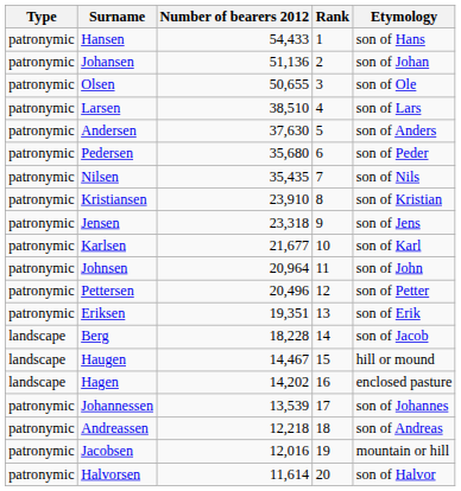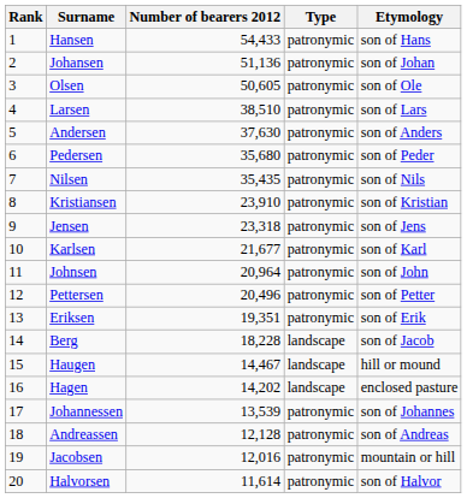 <table class="wikitable">
 <tr>
-<th>Type</th>
+<th>Rank</th>
 <th>Surname</th>
 <th>Number of bearers 2012</th>
-<th>Rank</th>
+<th>Type</th>
 <th>Etymology</th>
 </tr>
 <tr>
-<td>patronymic</td>
+<td>1</td>
 <td><a href='#'>Hansen</a></td>
 <td align=right>54,433</td>
-<td>1</td>
+<td>patronymic</td>
 <td>son of <a href='#'>Hans</a></td>
 </tr>
 <tr>
-<td>patronymic</td>
+<td>2</td>
 <td><a href='#'>Johansen</a></td>
 <td align=right>51,136</td>
-<td>2</td>
+<td>patronymic</td>
 <td>son of <a href='#'>Johan</a></td>
 </tr>
 <tr>
+<td>3</td>
+<td><a href='#'>Olsen</a></td>
+<td align=right>50,605</td>
 <td>patronymic</td>
-<td><a href='#'>Olsen</a></td>
-<td align=right>50,655</td>
-<td>3</td>
 <td>son of <a href='#'>Ole</a></td>
 </tr>
 <tr>
-<td>patronymic</td>
+<td>4</td>
 <td><a href='#'>Larsen</a></td>
 <td align=right>38,510</td>
-<td>4</td>
+<td>patronymic</td>
 <td>son of <a href='#'>Lars</a></td>
 </tr>
 <tr>
-<td>patronymic</td>
+<td>5</td>
 <td><a href='#'>Andersen</a></td>
 <td align=right>37,630</td>
-<td>5</td>
+<td>patronymic</td>
 <td>son of <a href='#'>Anders</a></td>
 </tr>
 <tr>
-<td>patronymic</td>
+<td>6</td>
 <td><a href='#'>Pedersen</a></td>
 <td align=right>35,680</td>
-<td>6</td>
+<td>patronymic</td>
 <td>son of <a href='#'>Peder</a></td>
 </tr>
 <tr>
-<td>patronymic</td>
+<td>7</td>
 <td><a href='#'>Nilsen</a></td>
 <td align=right>35,435</td>
-<td>7</td>
+<td>patronymic</td>
 <td>son of <a href='#'>Nils</a></td>
 </tr>
 <tr>
-<td>patronymic</td>
+<td>8</td>
 <td><a href='#'>Kristiansen</a></td>
 <td align=right>23,910</td>
-<td>8</td>
+<td>patronymic</td>
 <td>son of <a href='#'>Kristian</a></td>
 </tr>
 <tr>
-<td>patronymic</td>
+<td>9</td>
 <td><a href='#'>Jensen</a></td>
 <td align=right>23,318</td>
-<td>9</td>
+<td>patronymic</td>
 <td>son of <a href='#'>Jens</a></td>
 </tr>
 <tr>
-<td>patronymic</td>
+<td>10</td>
 <td><a href='#'>Karlsen</a></td>
 <td align=right>21,677</td>
-<td>10</td>
+<td>patronymic</td>
 <td>son of <a href='#'>Karl</a></td>
 </tr>
 <tr>
-<td>patronymic</td>
+<td>11</td>
 <td><a href='#'>Johnsen</a></td>
 <td align=right>20,964</td>
-<td>11</td>
+<td>patronymic</td>
 <td>son of <a href='#'>John</a></td>
 </tr>
 <tr>
-<td>patronymic</td>
+<td>12</td>
 <td><a href='#'>Pettersen</a></td>
 <td align=right>20,496</td>
-<td>12</td>
+<td>patronymic</td>
 <td>son of <a href='#'>Petter</a></td>
 </tr>
 <tr>
-<td>patronymic</td>
+<td>13</td>
 <td><a href='#'>Eriksen</a></td>
 <td align=right>19,351</td>
-<td>13</td>
+<td>patronymic</td>
 <td>son of <a href='#'>Erik</a></td>
 </tr>
 <tr>
-<td>landscape</td>
+<td>14</td>
 <td><a href='#'>Berg</a></td>
 <td align=right>18,228</td>
-<td>14</td>
+<td>landscape</td>
 <td>son of <a href='#'>Jacob</a></td>
 </tr>
 <tr>
-<td>landscape</td>
+<td>15</td>
 <td><a href='#'>Haugen</a></td>
 <td align=right>14,467</td>
-<td>15</td>
+<td>landscape</td>
 <td>hill or mound</td>
 </tr>
 <tr>
-<td>landscape</td>
+<td>16</td>
 <td><a href='#'>Hagen</a></td>
 <td align=right>14,202</td>
-<td>16</td>
+<td>landscape</td>
 <td>enclosed pasture</td>
 </tr>
 <tr>
-<td>patronymic</td>
+<td>17</td>
 <td><a href='#'>Johannessen</a></td>
 <td align=right>13,539</td>
-<td>17</td>
+<td>patronymic</td>
 <td>son of <a href='#'>Johannes</a></td>
 </tr>
 <tr>
+<td>18</td>
+<td><a href='#'>Andreassen</a></td>
+<td align=right>12,128</td>
 <td>patronymic</td>
-<td><a href='#'>Andreassen</a></td>
-<td align=right>12,218</td>
-<td>18</td>
 <td>son of <a href='#'>Andreas</a></td>
 </tr>
 <tr>
-<td>patronymic</td>
+<td>19</td>
 <td><a href='#'>Jacobsen</a></td>
 <td align=right>12,016</td>
-<td>19</td>
+<td>patronymic</td>
 <td>mountain or hill</td>
 </tr>
 <tr>
-<td>patronymic</td>
+<td>20</td>
 <td><a href='#'>Halvorsen</a></td>
 <td align=right>11,614</td>
-<td>20</td>
+<td>patronymic</td>
 <td>son of <a href='#'>Halvor</a></td>
 </tr>
 </table>
